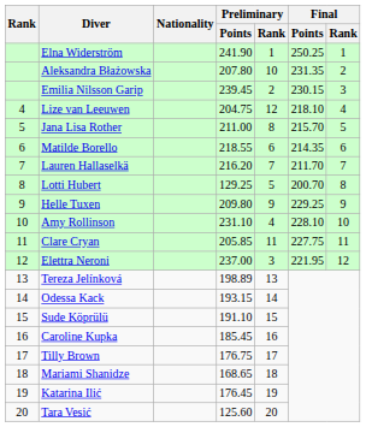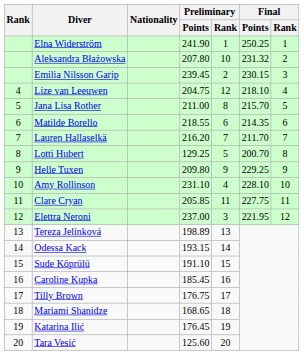 <table class="wikitable sortable" style="text-align:center">
 <tr>
 <th rowspan=2>Rank</th>
 <th rowspan=2>Diver</th>
 <th rowspan=2>Nationality</th>
 <th colspan=2>Preliminary</th>
 <th colspan=2>Final</th>
 </tr>
 <tr>
 <th>Points</th>
 <th>Rank</th>
 <th>Points</th>
 <th>Rank</th>
 </tr>
 <tr bgcolor=ccffcc>
 <td></td>
 <td align=left><a href='#'>Elna Widerström</a></td>
 <td align=left></td>
 <td>241.90</td>
 <td>1</td>
 <td>250.25</td>
 <td>1</td>
 </tr>
 <tr bgcolor=ccffcc>
 <td></td>
 <td align=left><a href='#'>Aleksandra Błażowska</a></td>
 <td align=left></td>
 <td>207.80</td>
 <td>10</td>
-<td>231.35</td>
+<td>231.32</td>
 <td>2</td>
 </tr>
 <tr bgcolor=ccffcc>
 <td></td>
 <td align=left><a href='#'>Emilia Nilsson Garip</a></td>
 <td align=left></td>
 <td>239.45</td>
 <td>2</td>
 <td>230.15</td>
 <td>3</td>
 </tr>
 <tr bgcolor=ccffcc>
 <td>4</td>
 <td align=left><a href='#'>Lize van Leeuwen</a></td>
 <td align=left></td>
 <td>204.75</td>
 <td>12</td>
 <td>218.10</td>
 <td>4</td>
 </tr>
 <tr bgcolor=ccffcc>
 <td>5</td>
 <td align=left><a href='#'>Jana Lisa Rother</a></td>
 <td align=left></td>
 <td>211.00</td>
 <td>8</td>
 <td>215.70</td>
 <td>5</td>
 </tr>
 <tr bgcolor=ccffcc>
 <td>6</td>
 <td align=left><a href='#'>Matilde Borello</a></td>
 <td align=left></td>
 <td>218.55</td>
 <td>6</td>
 <td>214.35</td>
 <td>6</td>
 </tr>
 <tr bgcolor=ccffcc>
 <td>7</td>
 <td align=left><a href='#'>Lauren Hallaselkä</a></td>
 <td align=left></td>
 <td>216.20</td>
 <td>7</td>
 <td>211.70</td>
 <td>7</td>
 </tr>
 <tr bgcolor=ccffcc>
 <td>8</td>
 <td align=left><a href='#'>Lotti Hubert</a></td>
 <td align=left></td>
 <td>129.25</td>
 <td>5</td>
 <td>200.70</td>
 <td>8</td>
 </tr>
 <tr bgcolor=ccffcc>
 <td>9</td>
 <td align=left><a href='#'>Helle Tuxen</a></td>
 <td align=left></td>
 <td>209.80</td>
 <td>9</td>
 <td>229.25</td>
 <td>9</td>
 </tr>
 <tr bgcolor=ccffcc>
 <td>10</td>
 <td align=left><a href='#'>Amy Rollinson</a></td>
 <td align=left></td>
 <td>231.10</td>
 <td>4</td>
 <td>228.10</td>
 <td>10</td>
 </tr>
 <tr bgcolor=ccffcc>
 <td>11</td>
 <td align=left><a href='#'>Clare Cryan</a></td>
 <td align=left></td>
 <td>205.85</td>
 <td>11</td>
 <td>227.75</td>
 <td>11</td>
 </tr>
 <tr bgcolor=ccffcc>
 <td>12</td>
 <td align=left><a href='#'>Elettra Neroni</a></td>
 <td align=left></td>
 <td>237.00</td>
 <td>3</td>
 <td>221.95</td>
 <td>12</td>
 </tr>
 <tr>
 <td>13</td>
 <td align=left><a href='#'>Tereza Jelínková</a></td>
 <td align=left></td>
 <td>198.89</td>
 <td>13</td>
 <td colspan=2 rowspan=8></td>
 </tr>
 <tr>
 <td>14</td>
 <td align=left><a href='#'>Odessa Kack</a></td>
 <td align=left></td>
 <td>193.15</td>
 <td>14</td>
 </tr>
 <tr>
 <td>15</td>
 <td align=left><a href='#'>Sude Köprülü</a></td>
 <td align=left></td>
 <td>191.10</td>
 <td>15</td>
 </tr>
 <tr>
 <td>16</td>
 <td align=left><a href='#'>Caroline Kupka</a></td>
 <td align=left></td>
 <td>185.45</td>
 <td>16</td>
 </tr>
 <tr>
 <td>17</td>
 <td align=left><a href='#'>Tilly Brown</a></td>
 <td align=left></td>
 <td>176.75</td>
 <td>17</td>
 </tr>
 <tr>
 <td>18</td>
 <td align=left><a href='#'>Mariami Shanidze</a></td>
 <td align=left></td>
 <td>168.65</td>
 <td>18</td>
 </tr>
 <tr>
 <td>19</td>
 <td align=left><a href='#'>Katarina Ilić</a></td>
 <td align=left></td>
 <td>176.45</td>
 <td>19</td>
 </tr>
 <tr>
 <td>20</td>
 <td align=left><a href='#'>Tara Vesić</a></td>
 <td align=left></td>
 <td>125.60</td>
 <td>20</td>
 </tr>
 </table>
